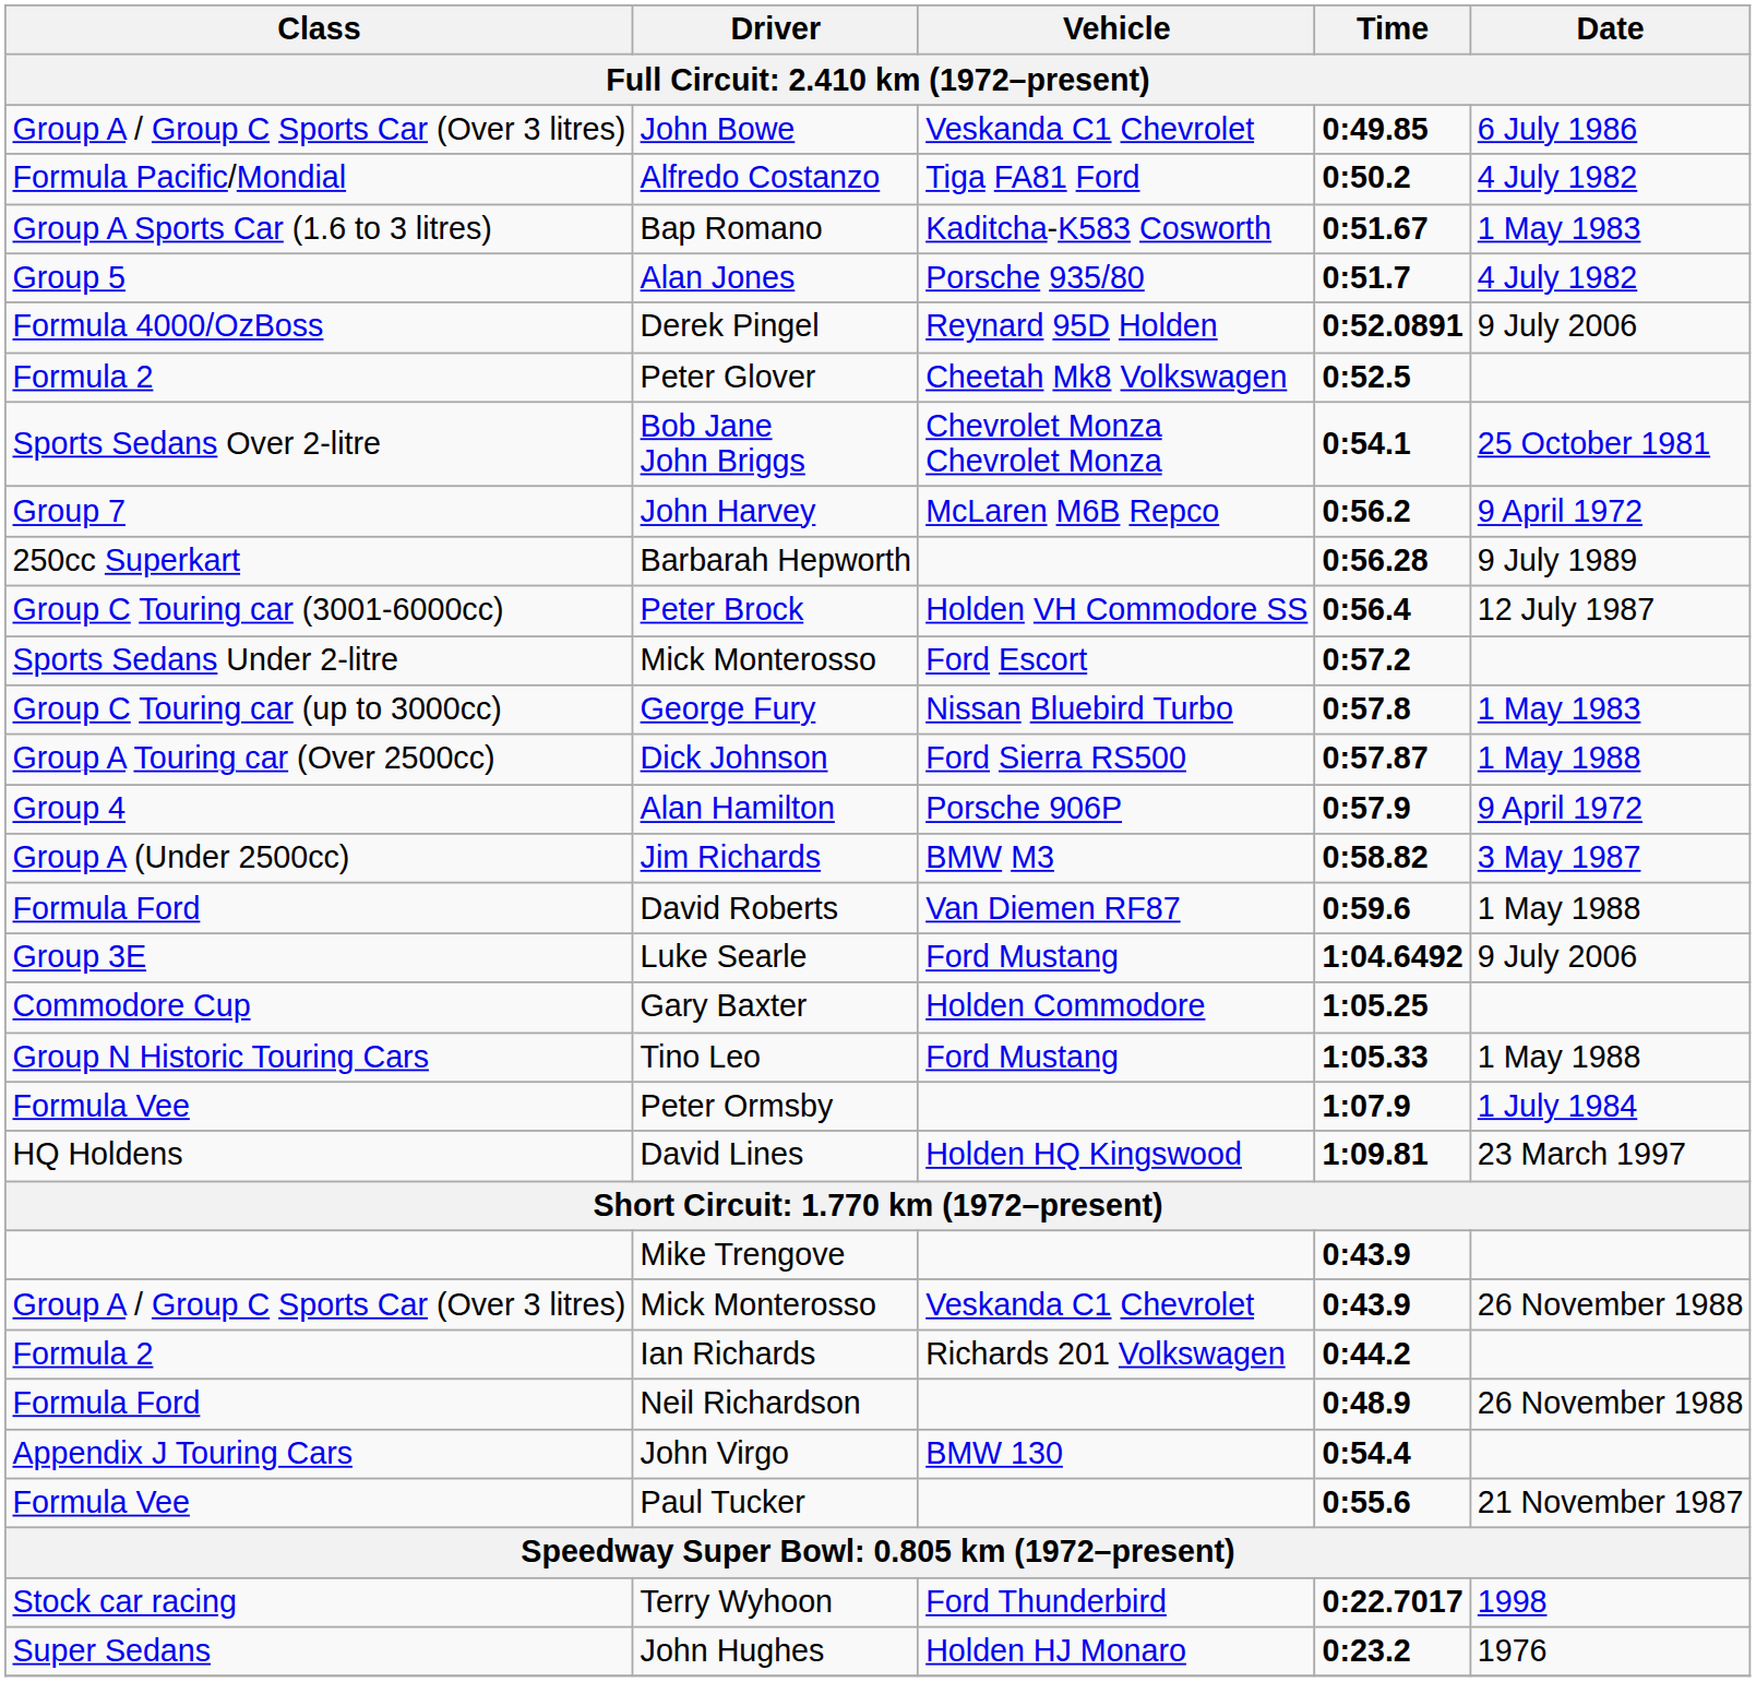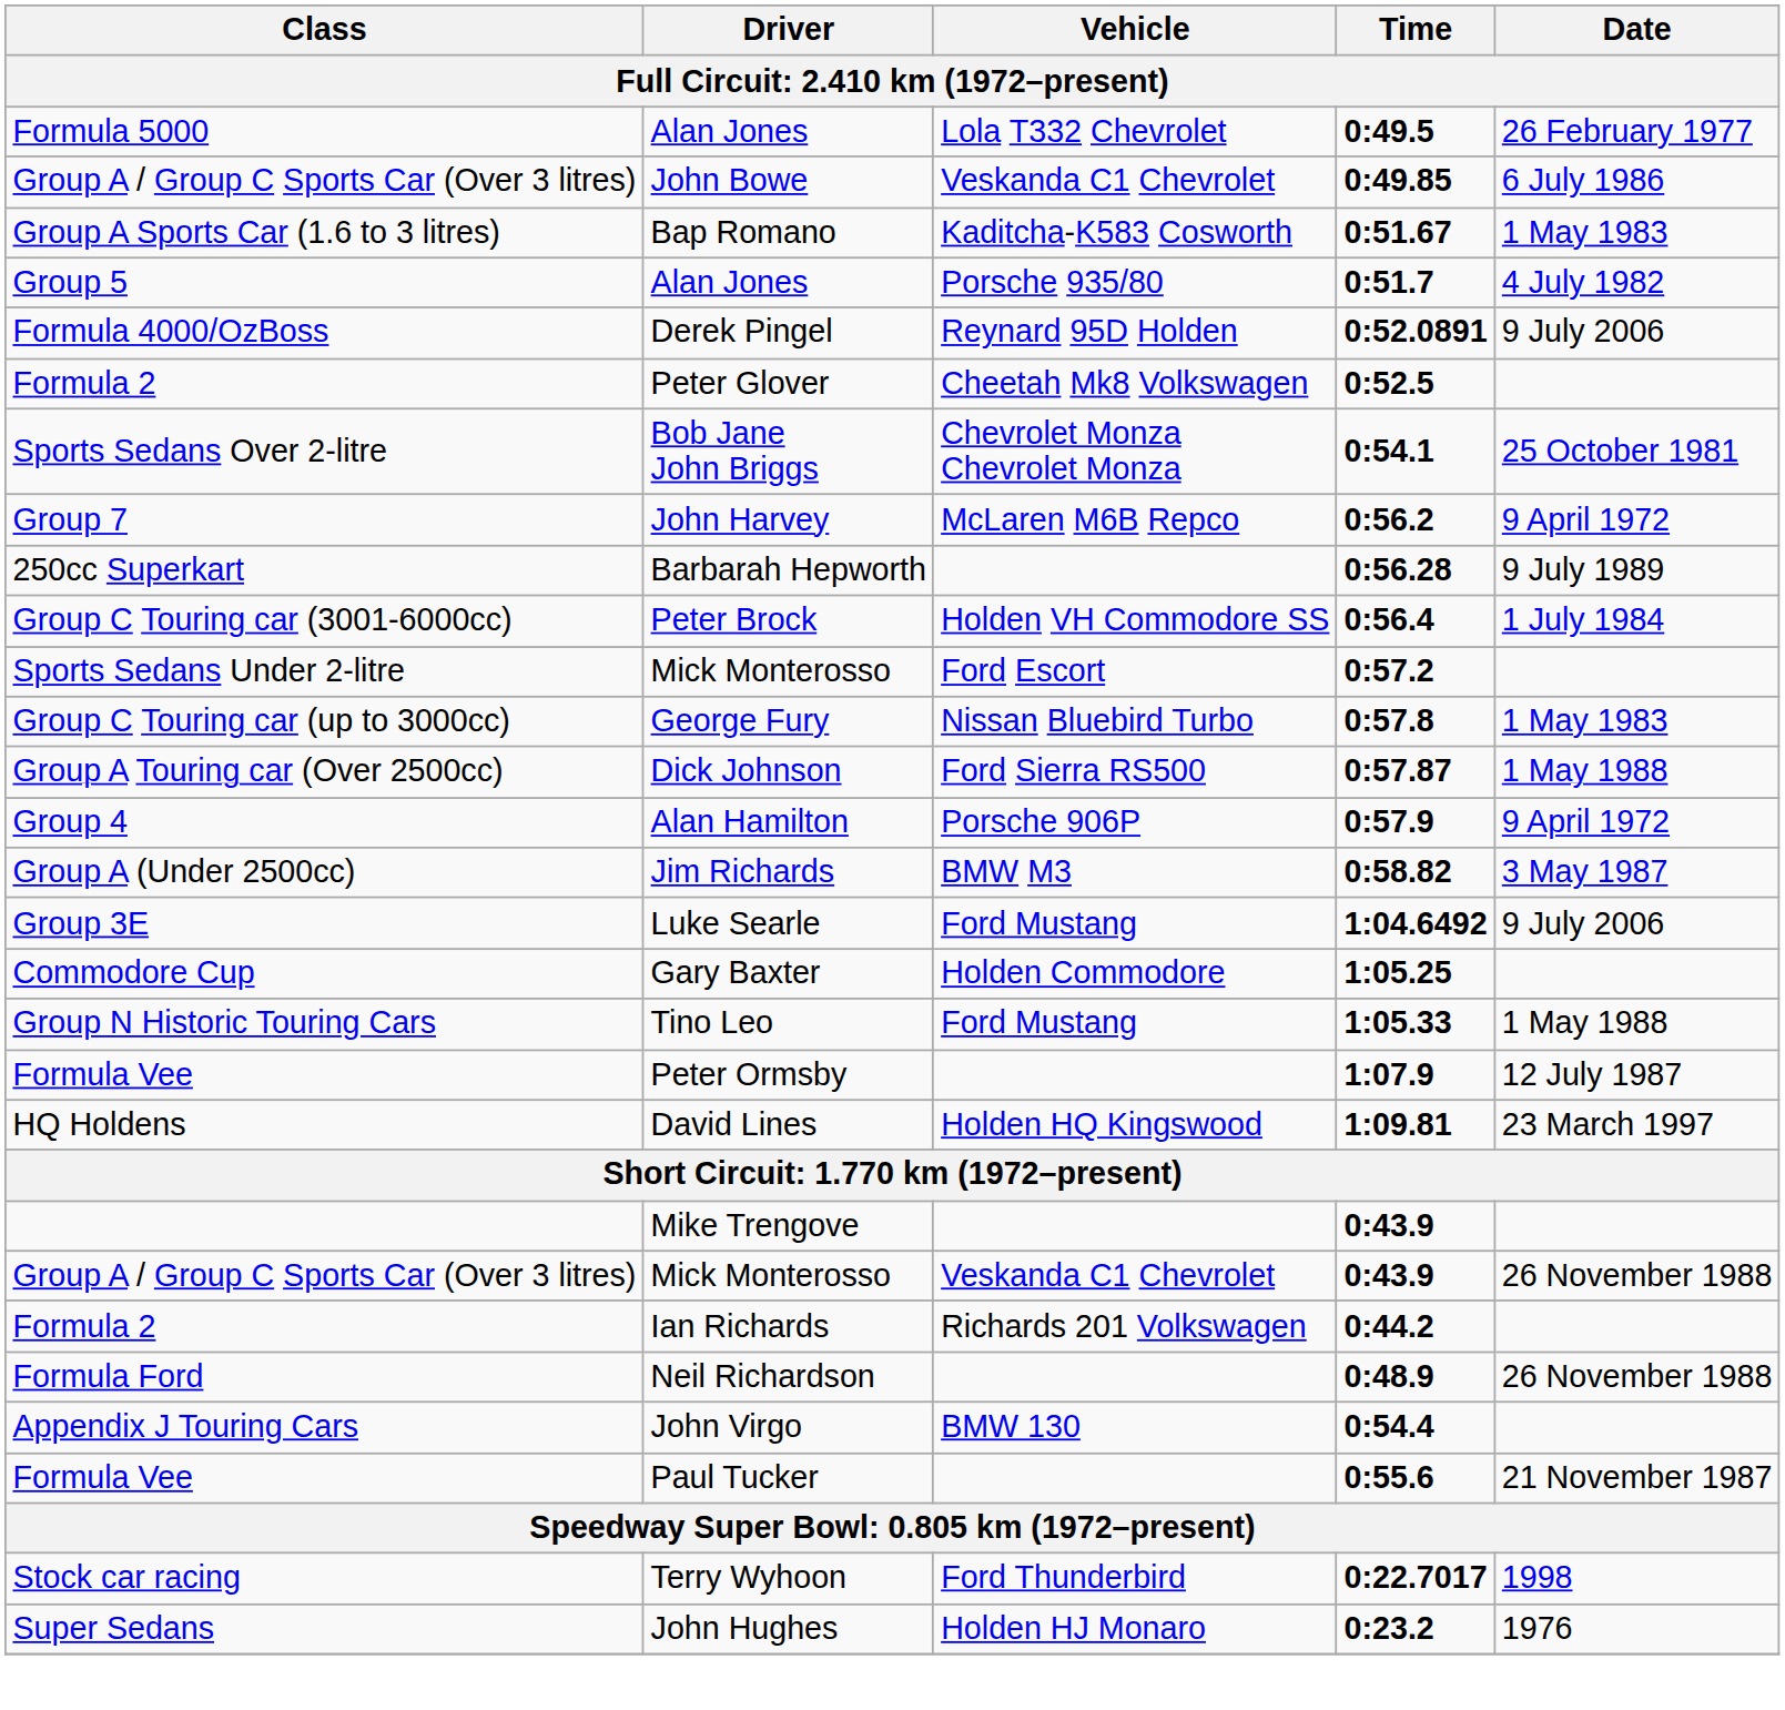 <table class="wikitable">
 <tr>
 <th>Class</th>
 <th>Driver</th>
 <th>Vehicle</th>
 <th>Time</th>
 <th>Date</th>
 </tr>
 <tr>
 <th colspan=5>Full Circuit: 2.410 km (1972–present)</th>
 </tr>
 <tr>
+<td><a href='#'>Formula 5000</a></td>
+<td> <a href='#'>Alan Jones</a></td>
+<td><a href='#'>Lola</a> <a href='#'>T332</a> <a href='#'>Chevrolet</a></td>
+<td><strong>0:49.5</strong></td>
+<td><a href='#'>26 February 1977</a></td>
+</tr>
+<tr>
 <td><a href='#'>Group A</a> / <a href='#'>Group C</a> <a href='#'>Sports Car</a> (Over 3 litres)</td>
 <td> <a href='#'>John Bowe</a></td>
 <td><a href='#'>Veskanda C1</a> <a href='#'>Chevrolet</a></td>
 <td><strong>0:49.85</strong></td>
 <td><a href='#'>6 July 1986</a></td>
-</tr>
-<tr>
-<td><a href='#'>Formula Pacific</a>/<a href='#'>Mondial</a></td>
-<td> <a href='#'>Alfredo Costanzo</a></td>
-<td><a href='#'>Tiga</a> <a href='#'>FA81</a> <a href='#'>Ford</a></td>
-<td><strong>0:50.2</strong></td>
-<td><a href='#'>4 July 1982</a></td>
 </tr>
 <tr>
 <td><a href='#'>Group A Sports Car</a> (1.6 to 3 litres)</td>
 <td> Bap Romano</td>
 <td><a href='#'>Kaditcha</a>-<a href='#'>K583</a> <a href='#'>Cosworth</a></td>
 <td><strong>0:51.67</strong></td>
 <td><a href='#'>1 May 1983</a></td>
 </tr>
 <tr>
 <td><a href='#'>Group 5</a></td>
 <td> <a href='#'>Alan Jones</a></td>
 <td><a href='#'>Porsche</a> <a href='#'>935/80</a></td>
 <td><strong>0:51.7</strong></td>
 <td><a href='#'>4 July 1982</a></td>
 </tr>
 <tr>
 <td><a href='#'>Formula 4000/OzBoss</a></td>
 <td> Derek Pingel</td>
 <td><a href='#'>Reynard</a> <a href='#'>95D</a> <a href='#'>Holden</a></td>
 <td><strong>0:52.0891</strong></td>
 <td>9 July 2006</td>
 </tr>
 <tr>
 <td><a href='#'>Formula 2</a></td>
 <td> Peter Glover</td>
 <td><a href='#'>Cheetah</a> <a href='#'>Mk8</a> <a href='#'>Volkswagen</a></td>
 <td><strong>0:52.5</strong></td>
 <td></td>
 </tr>
 <tr>
 <td><a href='#'>Sports Sedans</a> Over 2-litre</td>
 <td> <a href='#'>Bob Jane</a> <br>  <a href='#'>John Briggs</a></td>
 <td><a href='#'>Chevrolet Monza</a> <br> <a href='#'>Chevrolet Monza</a></td>
 <td><strong>0:54.1</strong></td>
 <td><a href='#'>25 October 1981</a></td>
 </tr>
 <tr>
 <td><a href='#'>Group 7</a></td>
 <td> <a href='#'>John Harvey</a></td>
 <td><a href='#'>McLaren</a> <a href='#'>M6B</a> <a href='#'>Repco</a></td>
 <td><strong>0:56.2</strong></td>
 <td><a href='#'>9 April 1972</a></td>
 </tr>
 <tr>
 <td>250cc <a href='#'>Superkart</a></td>
 <td> Barbarah Hepworth</td>
 <td></td>
 <td><strong>0:56.28</strong></td>
 <td>9 July 1989</td>
 </tr>
 <tr>
 <td><a href='#'>Group C</a> <a href='#'>Touring car</a> (3001-6000cc)</td>
 <td> <a href='#'>Peter Brock</a></td>
 <td><a href='#'>Holden</a> <a href='#'>VH Commodore SS</a></td>
 <td><strong>0:56.4</strong></td>
-<td>12 July 1987</td>
+<td><a href='#'>1 July 1984</a></td>
 </tr>
 <tr>
 <td><a href='#'>Sports Sedans</a> Under 2-litre</td>
 <td> Mick Monterosso</td>
 <td><a href='#'>Ford</a> <a href='#'>Escort</a></td>
 <td><strong>0:57.2</strong></td>
 <td></td>
 </tr>
 <tr>
 <td><a href='#'>Group C</a> <a href='#'>Touring car</a> (up to 3000cc)</td>
 <td> <a href='#'>George Fury</a></td>
 <td><a href='#'>Nissan</a> <a href='#'>Bluebird Turbo</a></td>
 <td><strong>0:57.8</strong></td>
 <td><a href='#'>1 May 1983</a></td>
 </tr>
 <tr>
 <td><a href='#'>Group A</a> <a href='#'>Touring car</a> (Over 2500cc)</td>
 <td> <a href='#'>Dick Johnson</a></td>
 <td><a href='#'>Ford</a> <a href='#'>Sierra RS500</a></td>
 <td><strong>0:57.87</strong></td>
 <td><a href='#'>1 May 1988</a></td>
 </tr>
 <tr>
 <td><a href='#'>Group 4</a></td>
 <td> <a href='#'>Alan Hamilton</a></td>
 <td><a href='#'>Porsche 906P</a></td>
 <td><strong>0:57.9</strong></td>
 <td><a href='#'>9 April 1972</a></td>
 </tr>
 <tr>
 <td><a href='#'>Group A</a> (Under 2500cc)</td>
 <td> <a href='#'>Jim Richards</a></td>
 <td><a href='#'>BMW</a> <a href='#'>M3</a></td>
 <td><strong>0:58.82</strong></td>
 <td><a href='#'>3 May 1987</a></td>
 </tr>
 <tr>
-<td><a href='#'>Formula Ford</a></td>
-<td> David Roberts</td>
-<td><a href='#'>Van Diemen RF87</a></td>
-<td><strong>0:59.6</strong></td>
-<td>1 May 1988</td>
-</tr>
-<tr>
 <td><a href='#'>Group 3E</a></td>
 <td> Luke Searle</td>
 <td><a href='#'>Ford Mustang</a></td>
 <td><strong>1:04.6492</strong></td>
 <td>9 July 2006</td>
 </tr>
 <tr>
 <td><a href='#'>Commodore Cup</a></td>
 <td> Gary Baxter</td>
 <td><a href='#'>Holden Commodore</a></td>
 <td><strong>1:05.25</strong></td>
 <td></td>
 </tr>
 <tr>
 <td><a href='#'>Group N Historic Touring Cars</a></td>
 <td> Tino Leo</td>
 <td><a href='#'>Ford Mustang</a></td>
 <td><strong>1:05.33</strong></td>
 <td>1 May 1988</td>
 </tr>
 <tr>
 <td><a href='#'>Formula Vee</a></td>
 <td> Peter Ormsby</td>
 <td></td>
 <td><strong>1:07.9</strong></td>
-<td><a href='#'>1 July 1984</a></td>
+<td>12 July 1987</td>
 </tr>
 <tr>
 <td>HQ Holdens</td>
 <td> David Lines</td>
 <td><a href='#'>Holden HQ Kingswood</a></td>
 <td><strong>1:09.81</strong></td>
 <td>23 March 1997</td>
 </tr>
 <tr>
 <th colspan=5>Short Circuit: 1.770 km (1972–present)</th>
 </tr>
 <tr>
 <td></td>
 <td> Mike Trengove</td>
 <td></td>
 <td><strong>0:43.9</strong></td>
 <td></td>
 </tr>
 <tr>
 <td><a href='#'>Group A</a> / <a href='#'>Group C</a> <a href='#'>Sports Car</a> (Over 3 litres)</td>
 <td> Mick Monterosso</td>
 <td><a href='#'>Veskanda C1</a> <a href='#'>Chevrolet</a></td>
 <td><strong>0:43.9</strong></td>
 <td>26 November 1988</td>
 </tr>
 <tr>
 <td><a href='#'>Formula 2</a></td>
 <td> Ian Richards</td>
 <td>Richards 201 <a href='#'>Volkswagen</a></td>
 <td><strong>0:44.2</strong></td>
 <td></td>
 </tr>
 <tr>
 <td><a href='#'>Formula Ford</a></td>
 <td> Neil Richardson</td>
 <td></td>
 <td><strong>0:48.9</strong></td>
 <td>26 November 1988</td>
 </tr>
 <tr>
 <td><a href='#'>Appendix J Touring Cars</a></td>
 <td> John Virgo</td>
 <td><a href='#'>BMW 130</a></td>
 <td><strong>0:54.4</strong></td>
 <td></td>
 </tr>
 <tr>
 <td><a href='#'>Formula Vee</a></td>
 <td> Paul Tucker</td>
 <td></td>
 <td><strong>0:55.6</strong></td>
 <td>21 November 1987</td>
 </tr>
 <tr>
 <th colspan=5>Speedway Super Bowl: 0.805 km (1972–present)</th>
 </tr>
 <tr>
 <td><a href='#'>Stock car racing</a></td>
 <td> Terry Wyhoon</td>
 <td><a href='#'>Ford Thunderbird</a></td>
 <td><strong>0:22.7017</strong></td>
 <td><a href='#'>1998</a></td>
 </tr>
 <tr>
 <td><a href='#'>Super Sedans</a></td>
 <td> John Hughes</td>
 <td><a href='#'>Holden HJ Monaro</a></td>
 <td><strong>0:23.2</strong></td>
 <td>1976</td>
 </tr>
 <tr>
 </tr>
 </table>
